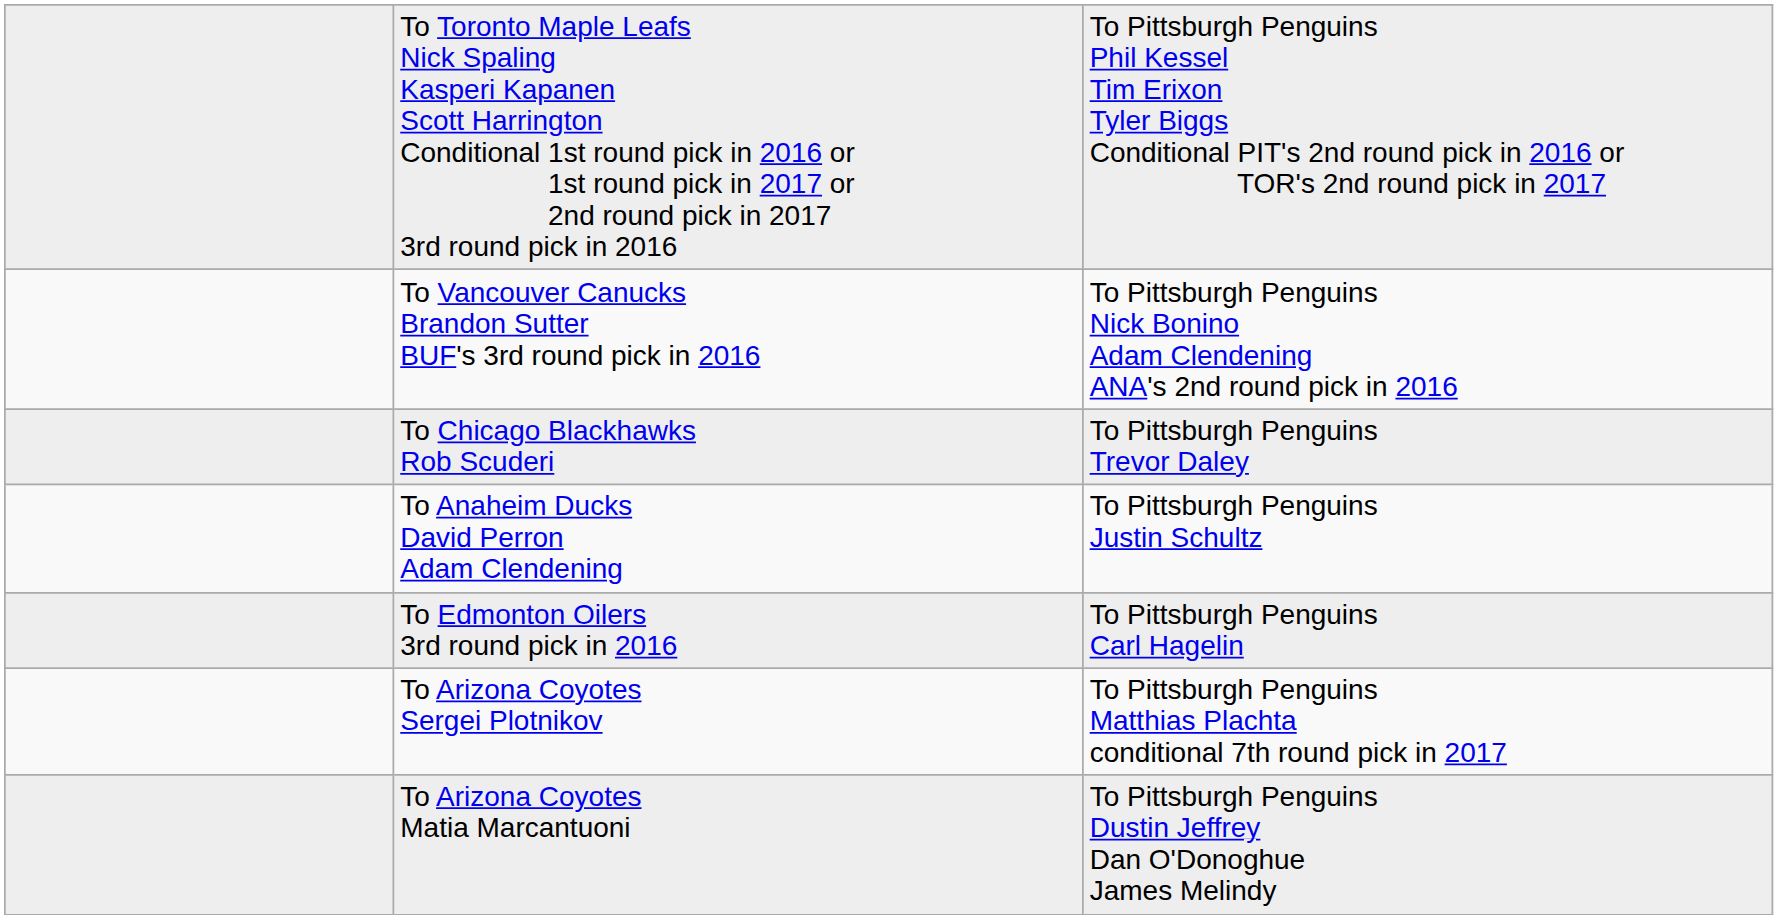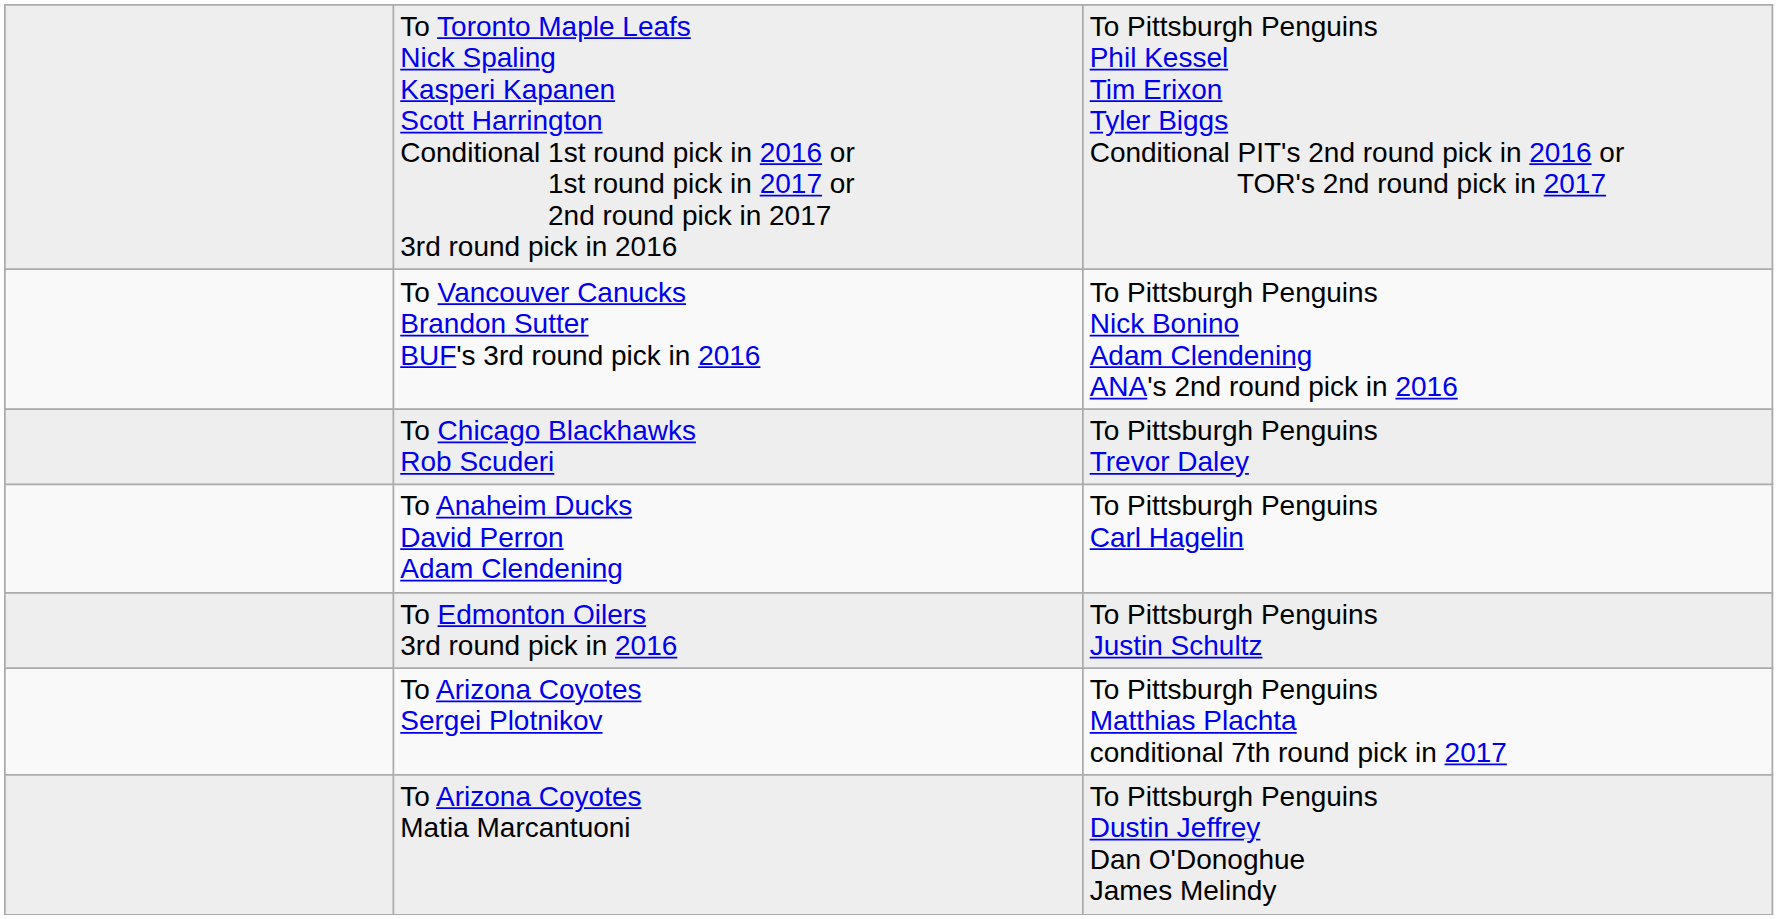 <table class="wikitable" style="border:1px solid #999999; width:80%;">
 <tr bgcolor="eeeeee">
 <td style="width:22%;"></td>
 <td style="width:39%;" valign="top">To <a href='#'>Toronto Maple Leafs</a><br><a href='#'>Nick Spaling</a> <br> <a href='#'>Kasperi Kapanen</a> <br> <a href='#'>Scott Harrington</a> <br> Conditional 1st round pick in <a href='#'>2016</a> or <br>      1st round pick in <a href='#'>2017</a>  or <br>      2nd round pick in 2017 <br> 3rd round pick in 2016</td>
 <td style="width:39%;" valign="top">To Pittsburgh Penguins<br><a href='#'>Phil Kessel</a> <br> <a href='#'>Tim Erixon</a> <br> <a href='#'>Tyler Biggs</a> <br> Conditional PIT's 2nd round pick in <a href='#'>2016</a> or <br>      TOR's 2nd round pick in <a href='#'>2017</a></td>
 </tr>
 <tr>
 <td style="width:22%;"></td>
 <td style="width:39%;" valign="top">To <a href='#'>Vancouver Canucks</a><br><a href='#'>Brandon Sutter</a> <br> <a href='#'>BUF</a>'s 3rd round pick in <a href='#'>2016</a></td>
 <td style="width:39%;" valign="top">To Pittsburgh Penguins<br><a href='#'>Nick Bonino</a> <br> <a href='#'>Adam Clendening</a> <br> <a href='#'>ANA</a>'s 2nd round pick in <a href='#'>2016</a></td>
 </tr>
 <tr bgcolor="eeeeee">
 <td style="width:22%;"></td>
 <td style="width:39%;" valign="top">To <a href='#'>Chicago Blackhawks</a><br><a href='#'>Rob Scuderi</a></td>
 <td style="width:39%;" valign="top">To Pittsburgh Penguins<br><a href='#'>Trevor Daley</a></td>
 </tr>
 <tr>
 <td style="width:22%;"></td>
 <td style="width:39%;" valign="top">To <a href='#'>Anaheim Ducks</a><br><a href='#'>David Perron</a><br><a href='#'>Adam Clendening</a></td>
-<td style="width:39%;" valign="top">To Pittsburgh Penguins<br><a href='#'>Justin Schultz</a></td>
+<td style="width:39%;" valign="top">To Pittsburgh Penguins<br><a href='#'>Carl Hagelin</a></td>
 </tr>
 <tr bgcolor="eeeeee">
 <td style="width:22%;"></td>
 <td style="width:39%;" valign="top">To <a href='#'>Edmonton Oilers</a><br>3rd round pick in <a href='#'>2016</a></td>
-<td style="width:39%;" valign="top">To Pittsburgh Penguins<br><a href='#'>Carl Hagelin</a></td>
+<td style="width:39%;" valign="top">To Pittsburgh Penguins<br><a href='#'>Justin Schultz</a></td>
 </tr>
 <tr>
 <td style="width:22%;"></td>
 <td style="width:39%;" valign="top">To <a href='#'>Arizona Coyotes</a><br><a href='#'>Sergei Plotnikov</a></td>
 <td style="width:39%;" valign="top">To Pittsburgh Penguins<br><a href='#'>Matthias Plachta</a><br>conditional 7th round pick in <a href='#'>2017</a></td>
 </tr>
 <tr bgcolor="eeeeee">
 <td style="width:22%;"></td>
 <td style="width:39%;" valign="top">To <a href='#'>Arizona Coyotes</a><br>Matia Marcantuoni</td>
 <td style="width:39%;" valign="top">To Pittsburgh Penguins<br><a href='#'>Dustin Jeffrey</a><br>Dan O'Donoghue<br>James Melindy</td>
 </tr>
 </table>
